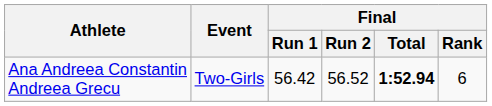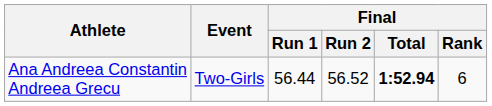 <table class="wikitable">
 <tr>
 <th rowspan="2">Athlete</th>
 <th rowspan="2">Event</th>
 <th colspan="4">Final</th>
 </tr>
 <tr>
 <th>Run 1</th>
 <th>Run 2</th>
 <th>Total</th>
 <th>Rank</th>
 </tr>
 <tr>
 <td><a href='#'>Ana Andreea Constantin</a><br><a href='#'>Andreea Grecu</a></td>
 <td><a href='#'>Two-Girls</a></td>
-<td align="center">56.42</td>
+<td align="center">56.44</td>
 <td align="center">56.52</td>
 <td align="center"><strong>1:52.94</strong></td>
 <td align="center">6</td>
 </tr>
 </table>
